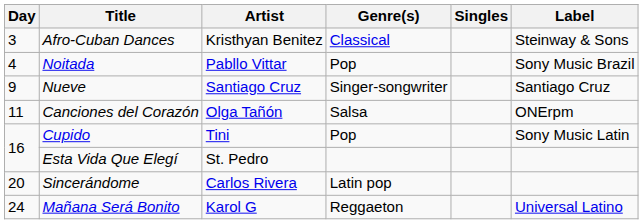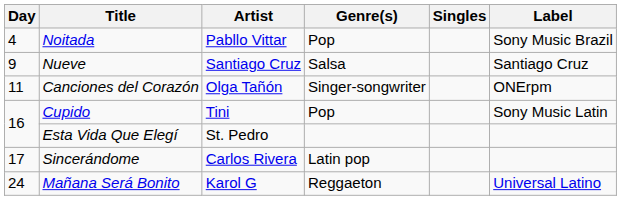 <table class="wikitable sortable" style="text-align: left;">
 <tr>
 <th>Day</th>
 <th>Title</th>
 <th>Artist</th>
 <th>Genre(s)</th>
 <th>Singles</th>
 <th>Label</th>
-</tr>
-<tr>
-<td>3</td>
-<td><em>Afro-Cuban Dances</em></td>
-<td>Kristhyan Benitez</td>
-<td><a href='#'>Classical</a></td>
-<td></td>
-<td>Steinway & Sons</td>
 </tr>
 <tr>
 <td>4</td>
 <td><em><a href='#'>Noitada</a></em></td>
 <td><a href='#'>Pabllo Vittar</a></td>
 <td>Pop</td>
 <td></td>
 <td>Sony Music Brazil</td>
 </tr>
 <tr>
 <td>9</td>
 <td><em>Nueve</em></td>
 <td><a href='#'>Santiago Cruz</a></td>
-<td>Singer-songwriter</td>
+<td>Salsa</td>
 <td></td>
 <td>Santiago Cruz</td>
 </tr>
 <tr>
 <td>11</td>
 <td><em>Canciones del Corazón</em></td>
 <td><a href='#'>Olga Tañón</a></td>
-<td>Salsa</td>
+<td>Singer-songwriter</td>
 <td></td>
 <td>ONErpm</td>
 </tr>
 <tr>
 <td rowspan="2">16</td>
 <td><em><a href='#'>Cupido</a></em></td>
 <td><a href='#'>Tini</a></td>
 <td>Pop</td>
 <td></td>
 <td>Sony Music Latin</td>
 </tr>
 <tr>
 <td><em>Esta Vida Que Elegí</em></td>
 <td>St. Pedro</td>
 <td></td>
 <td></td>
 <td></td>
 </tr>
 <tr>
-<td>20</td>
+<td>17</td>
 <td><em>Sincerándome </em></td>
 <td><a href='#'>Carlos Rivera</a></td>
 <td>Latin pop</td>
 <td></td>
 <td></td>
 </tr>
 <tr>
 <td>24</td>
 <td><em><a href='#'>Mañana Será Bonito</a></em></td>
 <td><a href='#'>Karol G</a></td>
 <td>Reggaeton</td>
 <td></td>
 <td><a href='#'>Universal Latino</a></td>
 </tr>
 </table>
